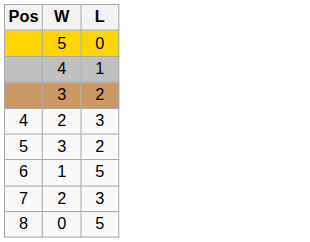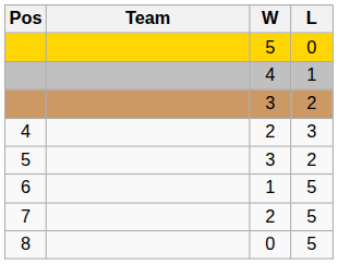 <table class="wikitable gauche" style="text-align:center">
 <tr bgcolor="e5e5e5">
 <th width="30">Pos</th>
+<th width="175">Team</th>
 <th width="30">W</th>
 <th width="30">L</th>
 </tr>
 <tr bgcolor=#FFD604>
 <td></td>
+<td align=left></td>
 <td>5</td>
 <td>0</td>
 </tr>
 <tr bgcolor=#C0C0C0>
 <td></td>
+<td align=left></td>
 <td>4</td>
 <td>1</td>
 </tr>
 <tr bgcolor=#CC9965>
 <td></td>
+<td align=left></td>
 <td>3</td>
 <td>2</td>
 </tr>
 <tr>
 <td>4</td>
+<td align=left></td>
 <td>2</td>
 <td>3</td>
 </tr>
 <tr>
 <td>5</td>
+<td align=left></td>
 <td>3</td>
 <td>2</td>
 </tr>
 <tr>
 <td>6</td>
+<td align=left></td>
 <td>1</td>
 <td>5</td>
 </tr>
 <tr>
 <td>7</td>
+<td align=left></td>
 <td>2</td>
-<td>3</td>
+<td>5</td>
 </tr>
 <tr>
 <td>8</td>
+<td align=left></td>
 <td>0</td>
 <td>5</td>
 </tr>
 </table>
